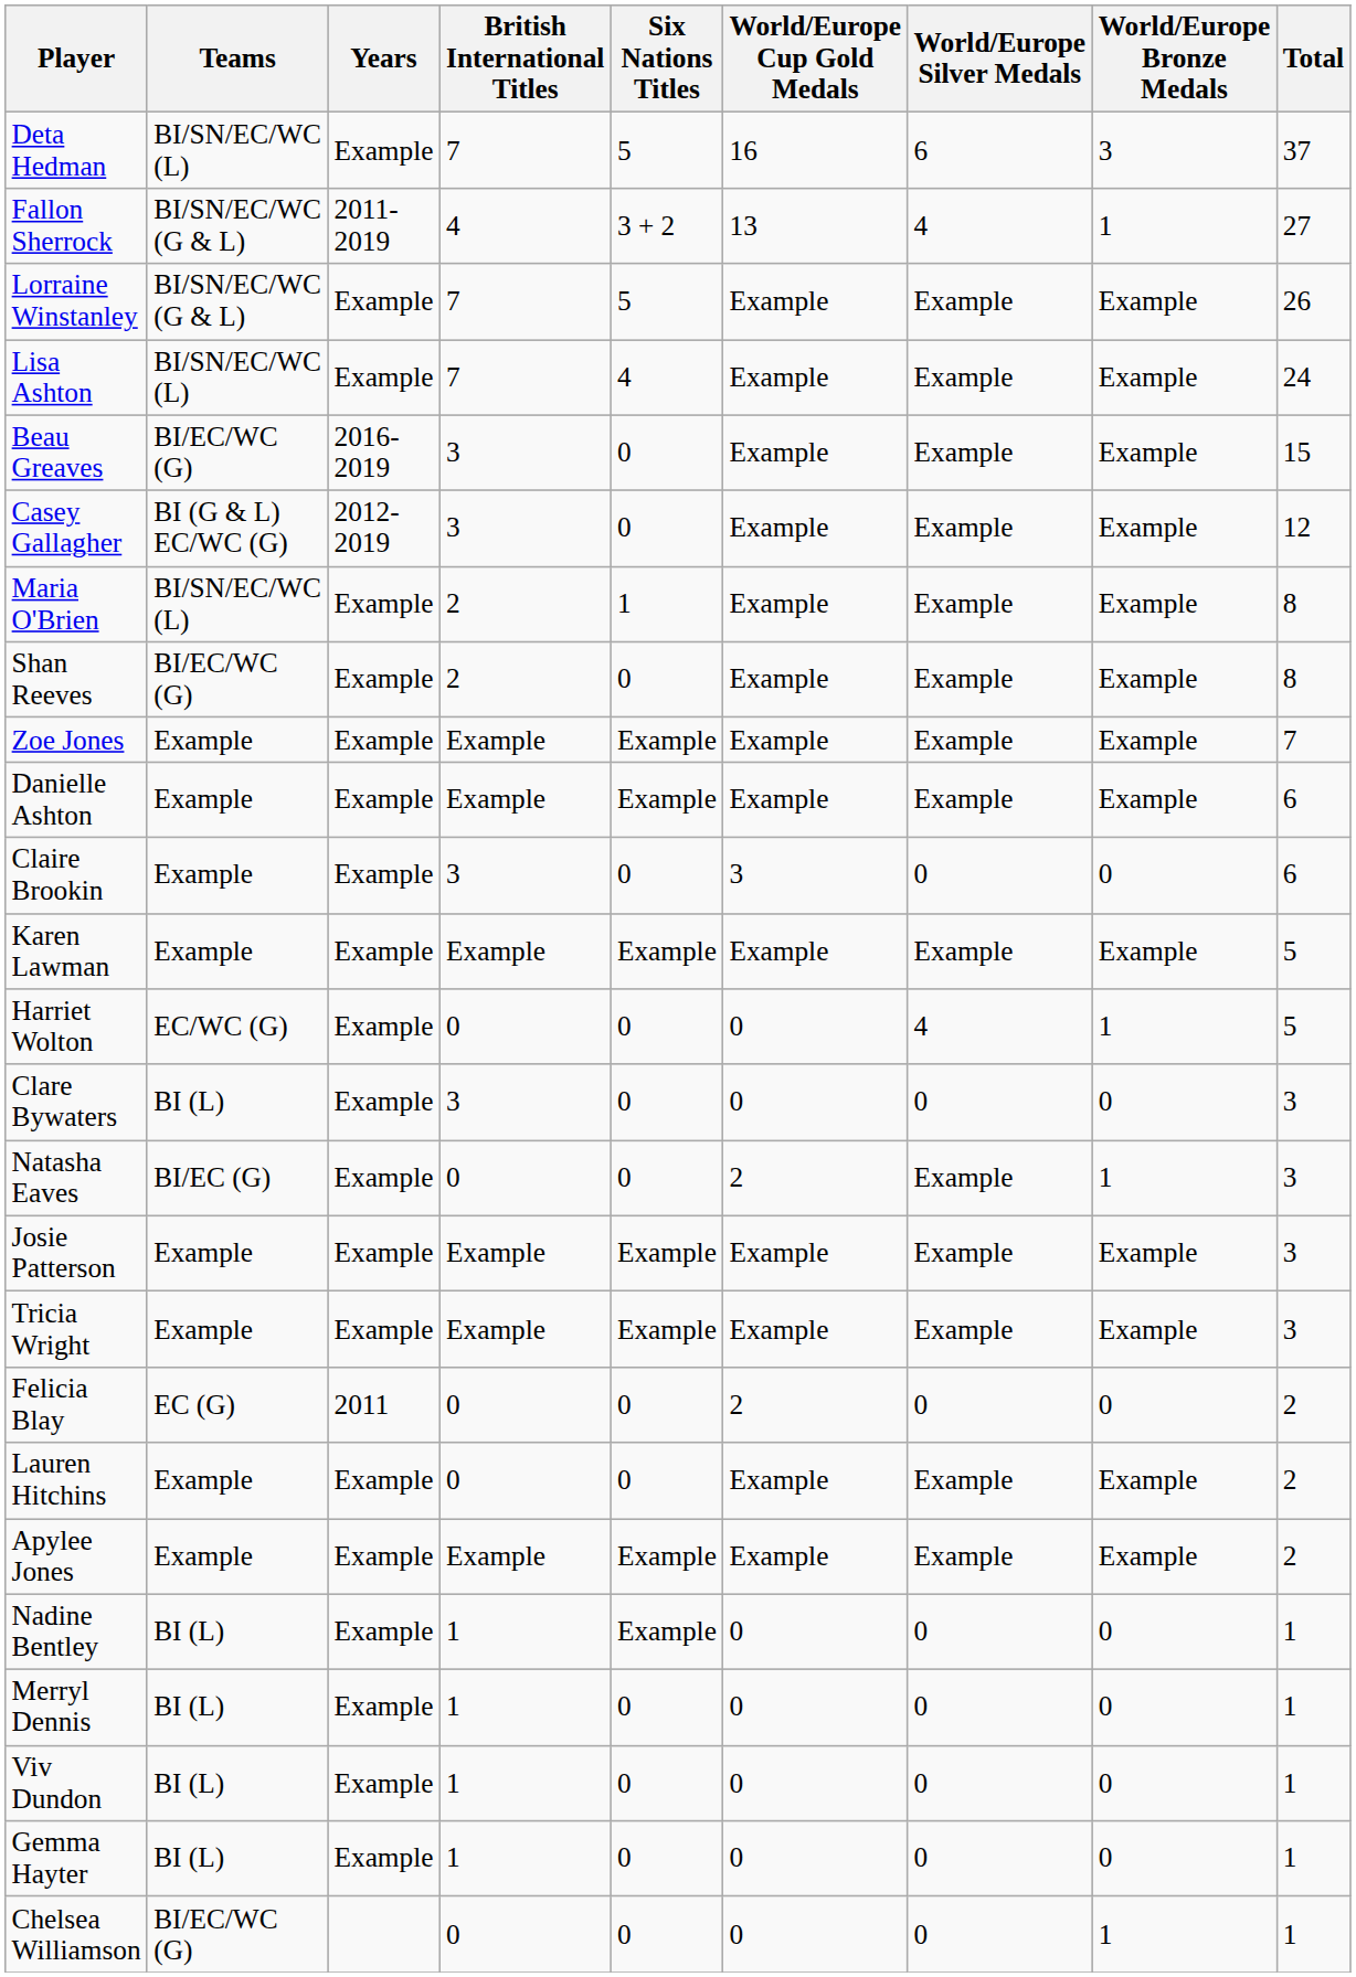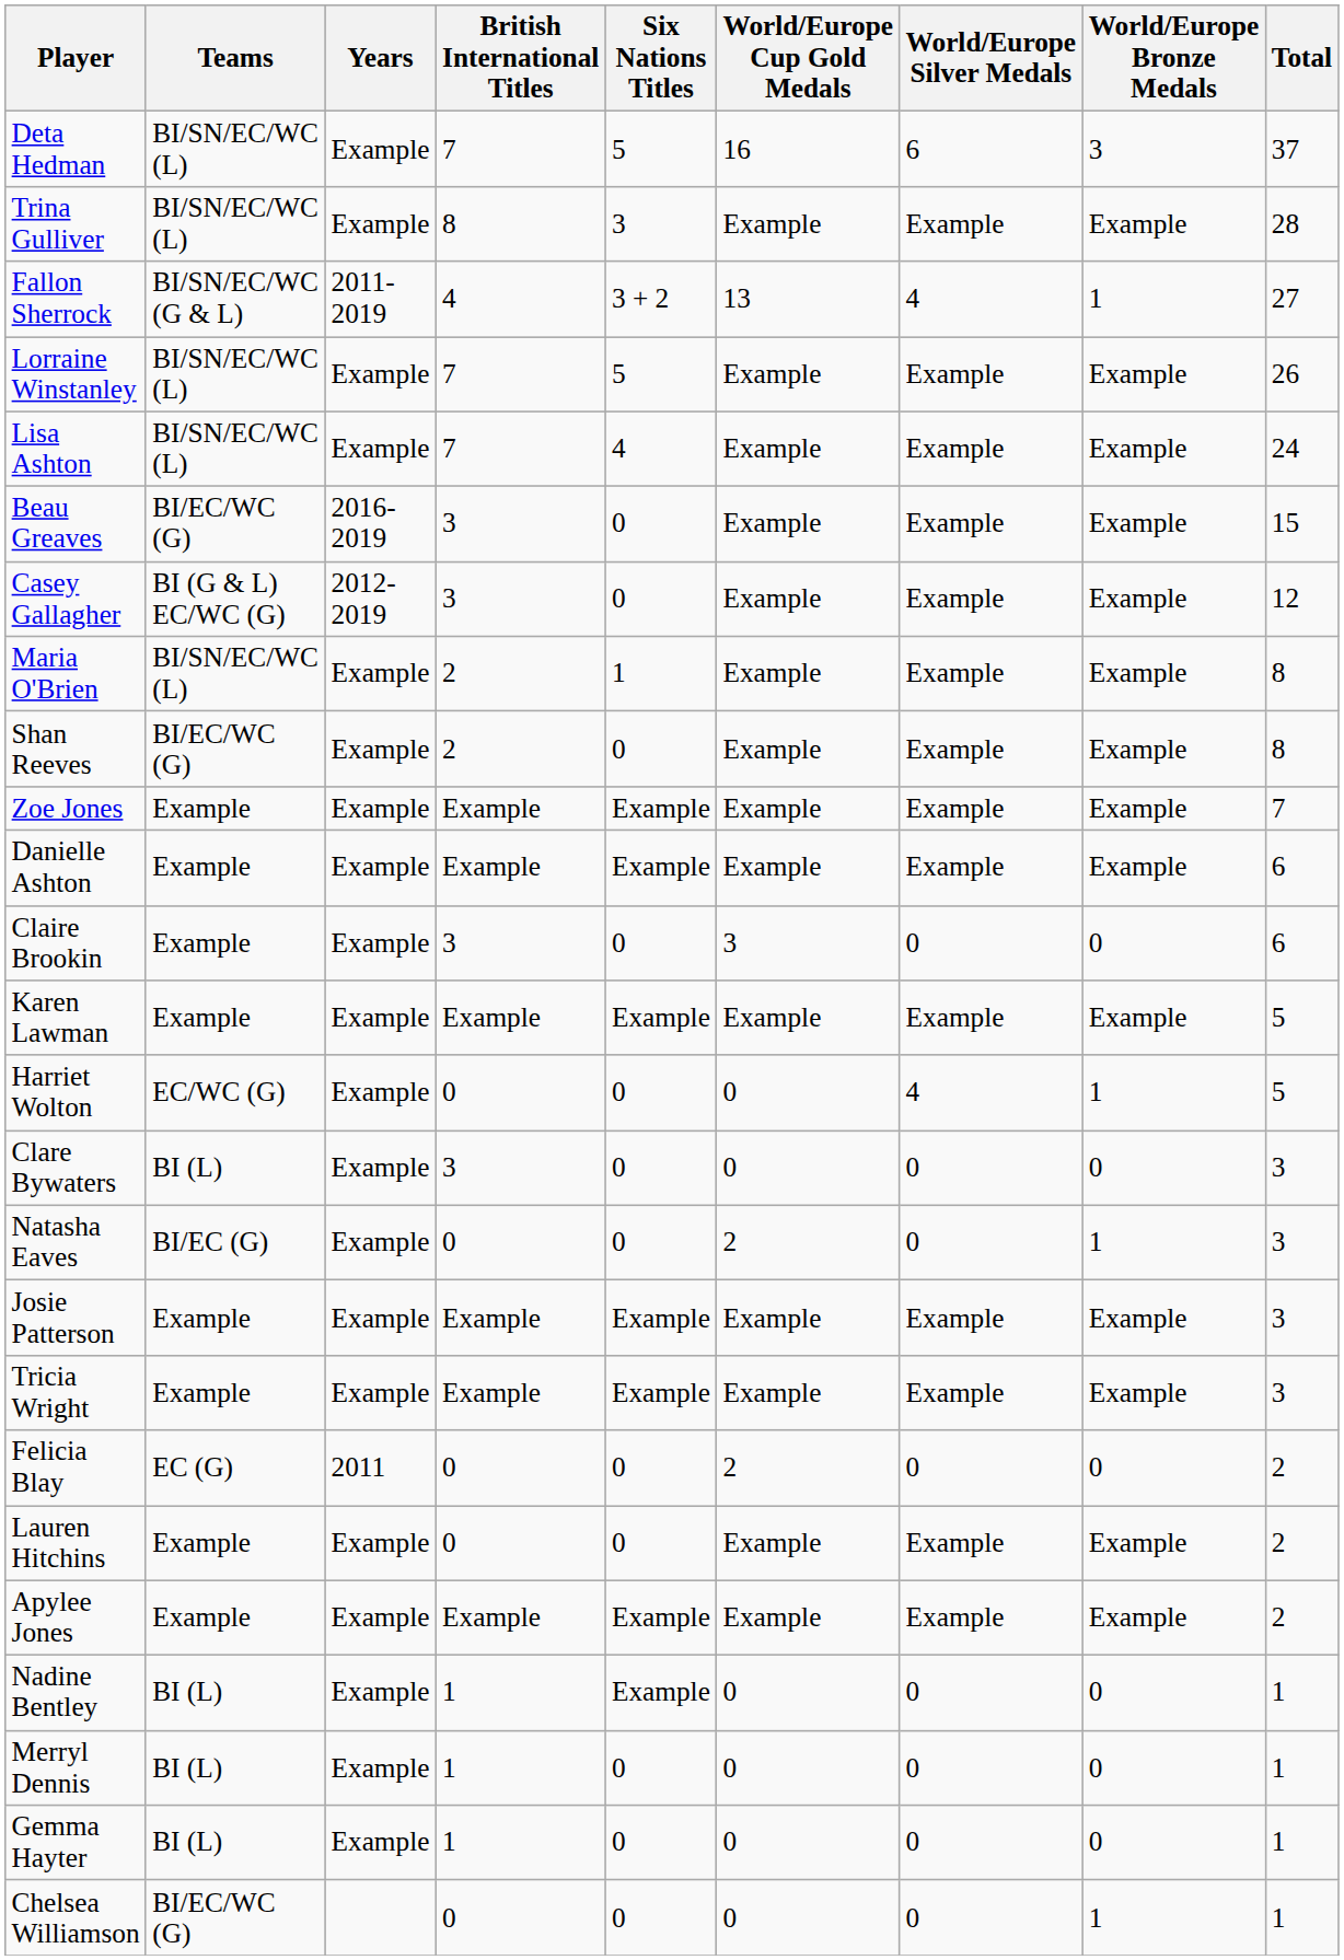 <table class="wikitable">
 <tr>
 <th>Player</th>
 <th>Teams</th>
 <th>Years</th>
 <th>British International Titles</th>
 <th>Six Nations Titles</th>
 <th>World/Europe Cup Gold Medals</th>
 <th>World/Europe Silver Medals</th>
 <th>World/Europe Bronze Medals</th>
 <th>Total</th>
 </tr>
 <tr>
 <td><a href='#'>Deta Hedman</a></td>
 <td>BI/SN/EC/WC (L)</td>
 <td>Example</td>
 <td>7</td>
 <td>5</td>
 <td>16</td>
 <td>6</td>
 <td>3</td>
 <td>37</td>
 </tr>
 <tr>
+<td><a href='#'>Trina Gulliver</a></td>
+<td>BI/SN/EC/WC (L)</td>
+<td>Example</td>
+<td>8</td>
+<td>3</td>
+<td>Example</td>
+<td>Example</td>
+<td>Example</td>
+<td>28</td>
+</tr>
+<tr>
 <td><a href='#'>Fallon Sherrock</a></td>
 <td>BI/SN/EC/WC (G & L)</td>
 <td>2011-2019</td>
 <td>4</td>
 <td>3 + 2</td>
 <td>13</td>
 <td>4</td>
 <td>1</td>
 <td>27</td>
 </tr>
 <tr>
 <td><a href='#'>Lorraine Winstanley</a></td>
-<td>BI/SN/EC/WC (G & L)</td>
+<td>BI/SN/EC/WC (L)</td>
 <td>Example</td>
 <td>7</td>
 <td>5</td>
 <td>Example</td>
 <td>Example</td>
 <td>Example</td>
 <td>26</td>
 </tr>
 <tr>
 <td><a href='#'>Lisa Ashton</a></td>
 <td>BI/SN/EC/WC (L)</td>
 <td>Example</td>
 <td>7</td>
 <td>4</td>
 <td>Example</td>
 <td>Example</td>
 <td>Example</td>
 <td>24</td>
 </tr>
 <tr>
 <td><a href='#'>Beau Greaves</a></td>
 <td>BI/EC/WC (G)</td>
 <td>2016-2019</td>
 <td>3</td>
 <td>0</td>
 <td>Example</td>
 <td>Example</td>
 <td>Example</td>
 <td>15</td>
 </tr>
 <tr>
 <td><a href='#'>Casey Gallagher</a></td>
 <td>BI (G & L) EC/WC (G)</td>
 <td>2012-2019</td>
 <td>3</td>
 <td>0</td>
 <td>Example</td>
 <td>Example</td>
 <td>Example</td>
 <td>12</td>
 </tr>
 <tr>
 <td><a href='#'>Maria O'Brien</a></td>
 <td>BI/SN/EC/WC (L)</td>
 <td>Example</td>
 <td>2</td>
 <td>1</td>
 <td>Example</td>
 <td>Example</td>
 <td>Example</td>
 <td>8</td>
 </tr>
 <tr>
 <td>Shan Reeves</td>
 <td>BI/EC/WC (G)</td>
 <td>Example</td>
 <td>2</td>
 <td>0</td>
 <td>Example</td>
 <td>Example</td>
 <td>Example</td>
 <td>8</td>
 </tr>
 <tr>
 <td><a href='#'>Zoe Jones</a></td>
 <td>Example</td>
 <td>Example</td>
 <td>Example</td>
 <td>Example</td>
 <td>Example</td>
 <td>Example</td>
 <td>Example</td>
 <td>7</td>
 </tr>
 <tr>
 <td>Danielle Ashton</td>
 <td>Example</td>
 <td>Example</td>
 <td>Example</td>
 <td>Example</td>
 <td>Example</td>
 <td>Example</td>
 <td>Example</td>
 <td>6</td>
 </tr>
 <tr>
 <td>Claire Brookin</td>
 <td>Example</td>
 <td>Example</td>
 <td>3</td>
 <td>0</td>
 <td>3</td>
 <td>0</td>
 <td>0</td>
 <td>6</td>
 </tr>
 <tr>
 <td>Karen Lawman</td>
 <td>Example</td>
 <td>Example</td>
 <td>Example</td>
 <td>Example</td>
 <td>Example</td>
 <td>Example</td>
 <td>Example</td>
 <td>5</td>
 </tr>
 <tr>
 <td>Harriet Wolton</td>
 <td>EC/WC (G)</td>
 <td>Example</td>
 <td>0</td>
 <td>0</td>
 <td>0</td>
 <td>4</td>
 <td>1</td>
 <td>5</td>
 </tr>
 <tr>
 <td>Clare Bywaters</td>
 <td>BI (L)</td>
 <td>Example</td>
 <td>3</td>
 <td>0</td>
 <td>0</td>
 <td>0</td>
 <td>0</td>
 <td>3</td>
 </tr>
 <tr>
 <td>Natasha Eaves</td>
 <td>BI/EC (G)</td>
 <td>Example</td>
 <td>0</td>
 <td>0</td>
 <td>2</td>
-<td>Example</td>
+<td>0</td>
 <td>1</td>
 <td>3</td>
 </tr>
 <tr>
 <td>Josie Patterson</td>
 <td>Example</td>
 <td>Example</td>
 <td>Example</td>
 <td>Example</td>
 <td>Example</td>
 <td>Example</td>
 <td>Example</td>
 <td>3</td>
 </tr>
 <tr>
 <td>Tricia Wright</td>
 <td>Example</td>
 <td>Example</td>
 <td>Example</td>
 <td>Example</td>
 <td>Example</td>
 <td>Example</td>
 <td>Example</td>
 <td>3</td>
 </tr>
 <tr>
 <td>Felicia Blay</td>
 <td>EC (G)</td>
 <td>2011</td>
 <td>0</td>
 <td>0</td>
 <td>2</td>
 <td>0</td>
 <td>0</td>
 <td>2</td>
 </tr>
 <tr>
 <td>Lauren Hitchins</td>
 <td>Example</td>
 <td>Example</td>
 <td>0</td>
 <td>0</td>
 <td>Example</td>
 <td>Example</td>
 <td>Example</td>
 <td>2</td>
 </tr>
 <tr>
 <td>Apylee Jones</td>
 <td>Example</td>
 <td>Example</td>
 <td>Example</td>
 <td>Example</td>
 <td>Example</td>
 <td>Example</td>
 <td>Example</td>
 <td>2</td>
 </tr>
 <tr>
 <td>Nadine Bentley</td>
 <td>BI (L)</td>
 <td>Example</td>
 <td>1</td>
 <td>Example</td>
 <td>0</td>
 <td>0</td>
 <td>0</td>
 <td>1</td>
 </tr>
 <tr>
 <td>Merryl Dennis</td>
 <td>BI (L)</td>
 <td>Example</td>
 <td>1</td>
 <td>0</td>
 <td>0</td>
 <td>0</td>
 <td>0</td>
 <td>1</td>
 </tr>
 <tr>
-<td>Viv Dundon</td>
-<td>BI (L)</td>
-<td>Example</td>
-<td>1</td>
-<td>0</td>
-<td>0</td>
-<td>0</td>
-<td>0</td>
-<td>1</td>
-</tr>
-<tr>
 <td>Gemma Hayter</td>
 <td>BI (L)</td>
 <td>Example</td>
 <td>1</td>
 <td>0</td>
 <td>0</td>
 <td>0</td>
 <td>0</td>
 <td>1</td>
 </tr>
 <tr>
 <td>Chelsea Williamson</td>
 <td>BI/EC/WC (G)</td>
 <td></td>
 <td>0</td>
 <td>0</td>
 <td>0</td>
 <td>0</td>
 <td>1</td>
 <td>1</td>
 </tr>
 </table>
